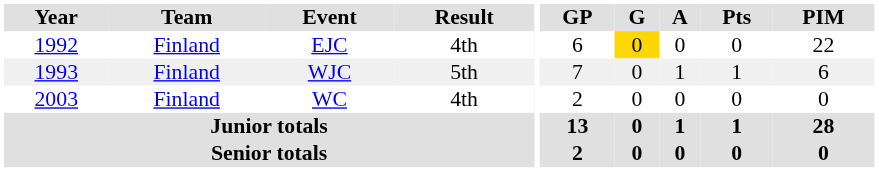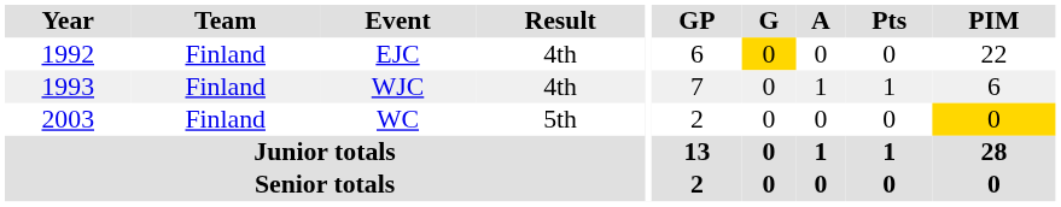 <table border="0" cellpadding="1" cellspacing="0" ID="Table3" style="text-align:center; width:40em">
 <tr ALIGN="center" bgcolor="#e0e0e0">
 <th>Year</th>
 <th>Team</th>
 <th>Event</th>
 <th>Result</th>
 <th rowspan="99" bgcolor="#ffffff"></th>
 <th>GP</th>
 <th>G</th>
 <th>A</th>
 <th>Pts</th>
 <th>PIM</th>
 </tr>
 <tr>
 <td><a href='#'>1992</a></td>
 <td><a href='#'>Finland</a></td>
 <td><a href='#'>EJC</a></td>
 <td>4th</td>
 <td>6</td>
 <td style="background: gold;">0</td>
 <td>0</td>
 <td>0</td>
 <td>22</td>
 </tr>
 <tr bgcolor="#f0f0f0">
 <td><a href='#'>1993</a></td>
 <td><a href='#'>Finland</a></td>
 <td><a href='#'>WJC</a></td>
-<td>5th</td>
+<td>4th</td>
 <td>7</td>
 <td>0</td>
 <td>1</td>
 <td>1</td>
 <td>6</td>
 </tr>
 <tr>
 <td><a href='#'>2003</a></td>
 <td><a href='#'>Finland</a></td>
 <td><a href='#'>WC</a></td>
-<td>4th</td>
+<td>5th</td>
 <td>2</td>
 <td>0</td>
 <td>0</td>
 <td>0</td>
-<td>0</td>
+<td style="background: gold;">0</td>
 </tr>
 <tr bgcolor="#e0e0e0">
 <th colspan="4">Junior totals</th>
 <th>13</th>
 <th>0</th>
 <th>1</th>
 <th>1</th>
 <th>28</th>
 </tr>
 <tr bgcolor="#e0e0e0">
 <th colspan="4">Senior totals</th>
 <th>2</th>
 <th>0</th>
 <th>0</th>
 <th>0</th>
 <th>0</th>
 </tr>
 </table>
